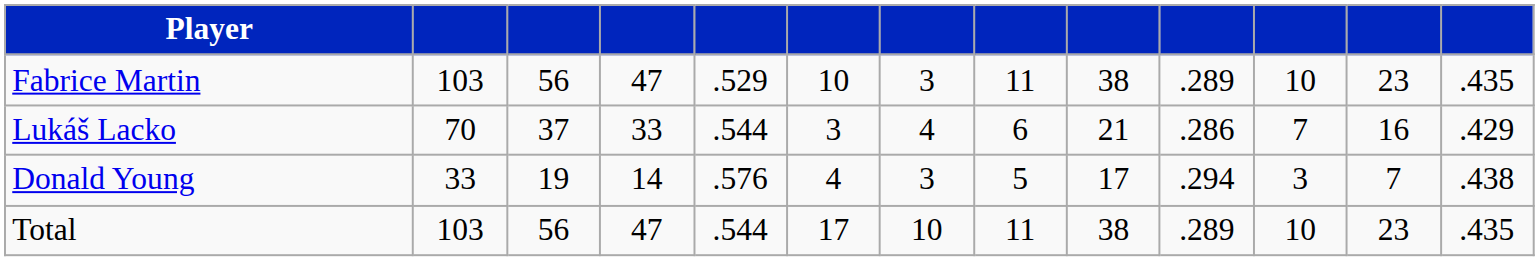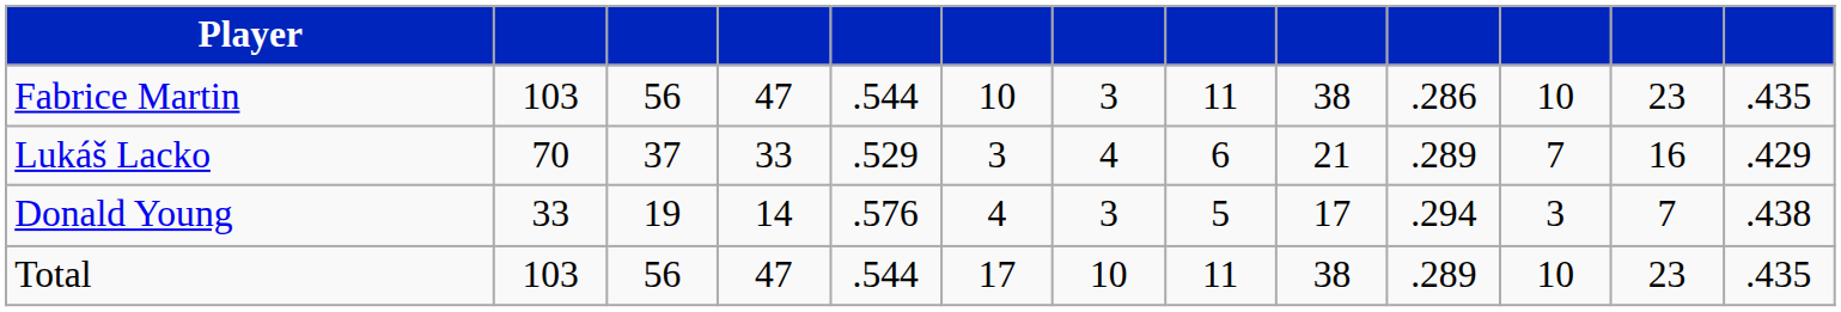 <table class="wikitable" style="text-align:center">
 <tr>
 <th style="background:#0025BD; color:white" width="200px">Player</th>
 <th style="background:#0025BD; color:white" width="40px"></th>
 <th style="background:#0025BD; color:white" width="40px"></th>
 <th style="background:#0025BD; color:white" width="40px"></th>
 <th style="background:#0025BD; color:white" width="40px"></th>
 <th style="background:#0025BD; color:white" width="40px"></th>
 <th style="background:#0025BD; color:white" width="40px"></th>
 <th style="background:#0025BD; color:white" width="40px"></th>
 <th style="background:#0025BD; color:white" width="40px"></th>
 <th style="background:#0025BD; color:white" width="40px"></th>
 <th style="background:#0025BD; color:white" width="40px"></th>
 <th style="background:#0025BD; color:white" width="40px"></th>
 <th style="background:#0025BD; color:white" width="40px"></th>
 </tr>
 <tr>
 <td style="text-align:left"><a href='#'>Fabrice Martin</a></td>
 <td>103</td>
 <td>56</td>
 <td>47</td>
-<td>.529</td>
+<td>.544</td>
 <td>10</td>
 <td>3</td>
 <td>11</td>
 <td>38</td>
-<td>.289</td>
+<td>.286</td>
 <td>10</td>
 <td>23</td>
 <td>.435</td>
 </tr>
 <tr>
 <td style="text-align:left"><a href='#'>Lukáš Lacko</a></td>
 <td>70</td>
 <td>37</td>
 <td>33</td>
-<td>.544</td>
+<td>.529</td>
 <td>3</td>
 <td>4</td>
 <td>6</td>
 <td>21</td>
-<td>.286</td>
+<td>.289</td>
 <td>7</td>
 <td>16</td>
 <td>.429</td>
 </tr>
 <tr>
 <td style="text-align:left"><a href='#'>Donald Young</a></td>
 <td>33</td>
 <td>19</td>
 <td>14</td>
 <td>.576</td>
 <td>4</td>
 <td>3</td>
 <td>5</td>
 <td>17</td>
 <td>.294</td>
 <td>3</td>
 <td>7</td>
 <td>.438</td>
 </tr>
 <tr>
 <td style="text-align:left">Total</td>
 <td>103</td>
 <td>56</td>
 <td>47</td>
 <td>.544</td>
 <td>17</td>
 <td>10</td>
 <td>11</td>
 <td>38</td>
 <td>.289</td>
 <td>10</td>
 <td>23</td>
 <td>.435</td>
 </tr>
 </table>
